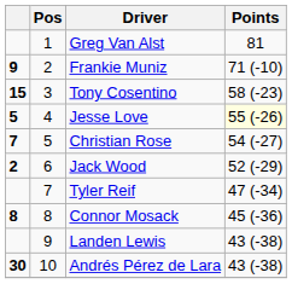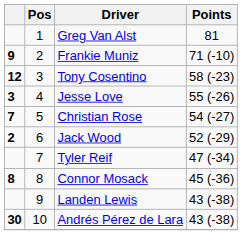 <table class="wikitable" style="font-size: 95%;">
 <tr>
 <th></th>
 <th>Pos</th>
 <th>Driver</th>
 <th>Points</th>
 </tr>
 <tr>
 <td align="left"></td>
 <td style="text-align:center;">1</td>
 <td><a href='#'>Greg Van Alst</a></td>
 <td style="text-align:center;">81</td>
 </tr>
 <tr>
 <td align="left"> <strong>9</strong></td>
 <td style="text-align:center;">2</td>
 <td><a href='#'>Frankie Muniz</a></td>
 <td style="text-align:center;">71 (-10)</td>
 </tr>
 <tr>
-<td align="left"> <strong>15</strong></td>
+<td align="left"> <strong>12</strong></td>
 <td style="text-align:center;">3</td>
 <td><a href='#'>Tony Cosentino</a></td>
 <td style="text-align:center;">58 (-23)</td>
 </tr>
 <tr>
-<td align="left"> <strong>5</strong></td>
+<td align="left"> <strong>3</strong></td>
 <td style="text-align:center;">4</td>
 <td><a href='#'>Jesse Love</a></td>
-<td style="background: lightyellow; text-align:center;">55 (-26)</td>
+<td style="text-align:center;">55 (-26)</td>
 </tr>
 <tr>
 <td align="left"> <strong>7</strong></td>
 <td style="text-align:center;">5</td>
 <td><a href='#'>Christian Rose</a></td>
 <td style="text-align:center;">54 (-27)</td>
 </tr>
 <tr>
 <td align="left"> <strong>2</strong></td>
 <td style="text-align:center;">6</td>
 <td><a href='#'>Jack Wood</a></td>
 <td style="text-align:center;">52 (-29)</td>
 </tr>
 <tr>
 <td align="left"></td>
 <td style="text-align:center;">7</td>
 <td><a href='#'>Tyler Reif</a></td>
 <td style="text-align:center;">47 (-34)</td>
 </tr>
 <tr>
 <td align="left"> <strong>8</strong></td>
 <td style="text-align:center;">8</td>
 <td><a href='#'>Connor Mosack</a></td>
 <td style="text-align:center;">45 (-36)</td>
 </tr>
 <tr>
 <td align="left"></td>
 <td style="text-align:center;">9</td>
 <td><a href='#'>Landen Lewis</a></td>
 <td style="text-align:center;">43 (-38)</td>
 </tr>
 <tr>
 <td align="left"> <strong>30</strong></td>
 <td style="text-align:center;">10</td>
 <td><a href='#'>Andrés Pérez de Lara</a></td>
 <td style="text-align:center;">43 (-38)</td>
 </tr>
 <tr class="sortbottom">
 </tr>
 </table>
